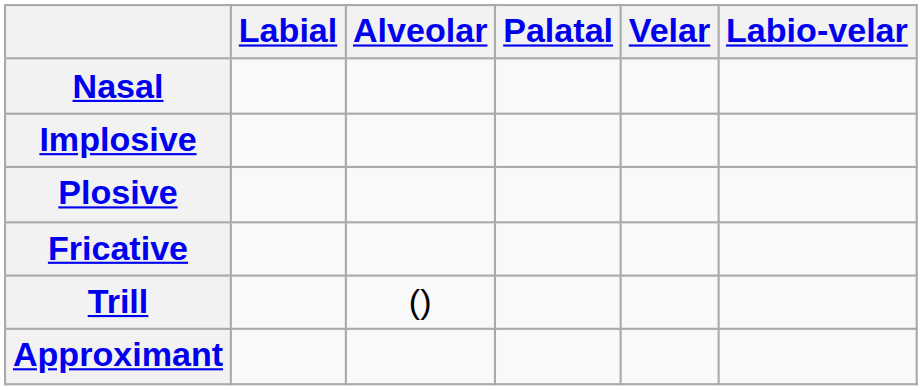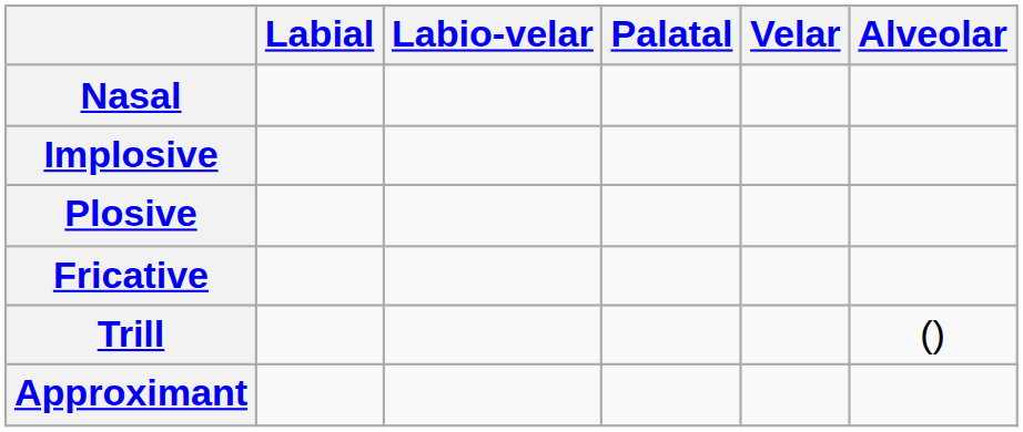 <table class="wikitable">
 <tr>
 <th> </th>
 <th><a href='#'>Labial</a></th>
-<th><a href='#'>Alveolar</a></th>
+<th><a href='#'>Labio-velar</a></th>
 <th><a href='#'>Palatal</a></th>
 <th><a href='#'>Velar</a></th>
-<th><a href='#'>Labio-velar</a></th>
+<th><a href='#'>Alveolar</a></th>
 </tr>
 <tr>
 <th><a href='#'>Nasal</a></th>
 <td align=center></td>
-<td></td>
 <td> </td>
 <td> </td>
 <td> </td>
+<td></td>
 </tr>
 <tr>
 <th><a href='#'>Implosive</a></th>
 <td align=center>  </td>
-<td align=center>  </td>
 <td></td>
 <td></td>
 <td></td>
+<td align=center>  </td>
 </tr>
 <tr>
 <th><a href='#'>Plosive</a></th>
 <td align=center>  </td>
 <td align=center>  </td>
 <td></td>
 <td align=center>  </td>
 <td align=center>  </td>
 </tr>
 <tr>
 <th><a href='#'>Fricative</a></th>
 <td align=center>  </td>
-<td align=center>  </td>
+<td> </td>
 <td></td>
 <td></td>
-<td> </td>
+<td align=center>  </td>
 </tr>
 <tr>
 <th><a href='#'>Trill</a></th>
 <td> </td>
-<td align=center>()</td>
 <td> </td>
 <td> </td>
 <td> </td>
+<td align=center>()</td>
 </tr>
 <tr>
 <th><a href='#'>Approximant</a></th>
 <td> </td>
-<td align=center> </td>
 <td align=center></td>
 <td align=center></td>
 <td align=center></td>
+<td align=center> </td>
 </tr>
 </table>
